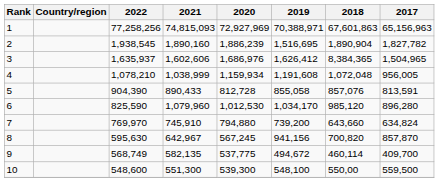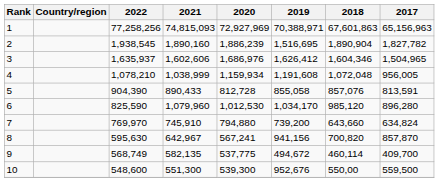 <table class="wikitable sortable">
 <tr>
 <th>Rank</th>
 <th>Country/region</th>
 <th data-sort-type="number">2022</th>
 <th data-sort-type="number">2021</th>
 <th data-sort-type="number">2020</th>
 <th data-sort-type="number">2019</th>
 <th data-sort-type="number">2018</th>
 <th data-sort-type="number">2017</th>
 </tr>
 <tr>
 <td>1</td>
 <td></td>
 <td align="left">77,258,256</td>
 <td align="left">74,815,093</td>
 <td align="left">72,927,969</td>
 <td align="left">70,388,971</td>
 <td align="left">67,601,863</td>
 <td align="left">65,156,963</td>
 </tr>
 <tr>
 <td>2</td>
 <td></td>
 <td align="left">1,938,545</td>
 <td align="left">1,890,160</td>
 <td align="left">1,886,239</td>
 <td align="left">1,516,695</td>
 <td align="left">1,890,904</td>
 <td align="left">1,827,782</td>
 </tr>
 <tr>
 <td>3</td>
 <td></td>
 <td align="left">1,635,937</td>
 <td align="left">1,602,606</td>
 <td align="left">1,686,976</td>
 <td align="left">1,626,412</td>
-<td align="left">8,384,365</td>
+<td align="left">1,604,346</td>
 <td align="left">1,504,965</td>
 </tr>
 <tr>
 <td>4</td>
 <td></td>
 <td align="left">1,078,210</td>
 <td align="left">1,038,999</td>
 <td align="left">1,159,934</td>
 <td align="left">1,191,608</td>
 <td align="left">1,072,048</td>
 <td align="left">956,005</td>
 </tr>
 <tr>
 <td>5</td>
 <td></td>
 <td align="left">904,390</td>
 <td align="left">890,433</td>
 <td align="left">812,728</td>
 <td align="left">855,058</td>
 <td align="left">857,076</td>
 <td align="left">813,591</td>
 </tr>
 <tr>
 <td>6</td>
 <td></td>
 <td align="left">825,590</td>
 <td align="left">1,079,960</td>
 <td align="left">1,012,530</td>
 <td align="left">1,034,170</td>
 <td align="left">985,120</td>
 <td align="left">896,280</td>
 </tr>
 <tr>
 <td>7</td>
 <td></td>
 <td align="left">769,970</td>
 <td align="left">745,910</td>
 <td align="left">794,880</td>
 <td align="left">739,200</td>
 <td align="left">643,660</td>
 <td align="left">634,824</td>
 </tr>
 <tr>
 <td>8</td>
 <td></td>
 <td align="left">595,630</td>
 <td align="left">642,967</td>
-<td align="left">567,245</td>
+<td align="left">567,241</td>
 <td align="left">941,156</td>
 <td align="left">700,820</td>
 <td align="left">857,870</td>
 </tr>
 <tr>
 <td>9</td>
 <td></td>
 <td align="left">568,749</td>
 <td align="left">582,135</td>
 <td align="left">537,775</td>
 <td align="left">494,672</td>
 <td align="left">460,114</td>
 <td align="left">409,700</td>
 </tr>
 <tr>
 <td>10</td>
 <td></td>
 <td align="left">548,600</td>
 <td align="left">551,300</td>
 <td align="left">539,300</td>
-<td align="left">548,100</td>
+<td align="left">952,676</td>
 <td align="left">550,00</td>
 <td align="left">559,500</td>
 </tr>
 <tr>
 </tr>
 </table>
